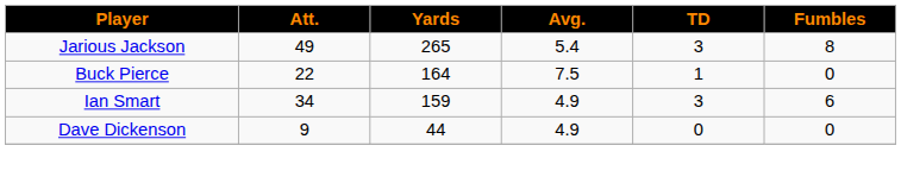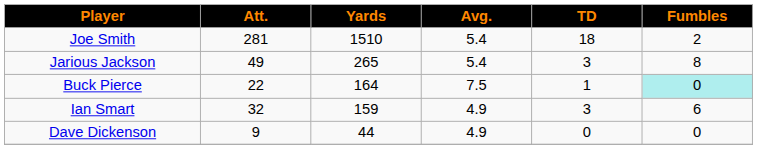 <table class="wikitable sortable">
 <tr>
 <th style="background:black;color:#FF8800;" width="16%">Player</th>
 <th style="background:black;color:#FF8800;" width="9%">Att.</th>
 <th style="background:black;color:#FF8800;" width="9%">Yards</th>
 <th style="background:black;color:#FF8800;" width="9%">Avg.</th>
 <th style="background:black;color:#FF8800;" width="9%">TD</th>
 <th style="background:black;color:#FF8800;" width="9%">Fumbles</th>
+</tr>
+<tr align="center">
+<td><a href='#'>Joe Smith</a></td>
+<td>281</td>
+<td>1510</td>
+<td>5.4</td>
+<td>18</td>
+<td>2</td>
 </tr>
 <tr align="center">
 <td><a href='#'>Jarious Jackson</a></td>
 <td>49</td>
 <td>265</td>
 <td>5.4</td>
 <td>3</td>
 <td>8</td>
 </tr>
 <tr align="center">
 <td><a href='#'>Buck Pierce</a></td>
 <td>22</td>
 <td>164</td>
 <td>7.5</td>
 <td>1</td>
-<td>0</td>
+<td style="background: paleturquoise;">0</td>
 </tr>
 <tr align="center">
 <td><a href='#'>Ian Smart</a></td>
-<td>34</td>
+<td>32</td>
 <td>159</td>
 <td>4.9</td>
 <td>3</td>
 <td>6</td>
 </tr>
 <tr align="center">
 <td><a href='#'>Dave Dickenson</a></td>
 <td>9</td>
 <td>44</td>
 <td>4.9</td>
 <td>0</td>
 <td>0</td>
 </tr>
 <tr align="center">
 </tr>
 </table>
